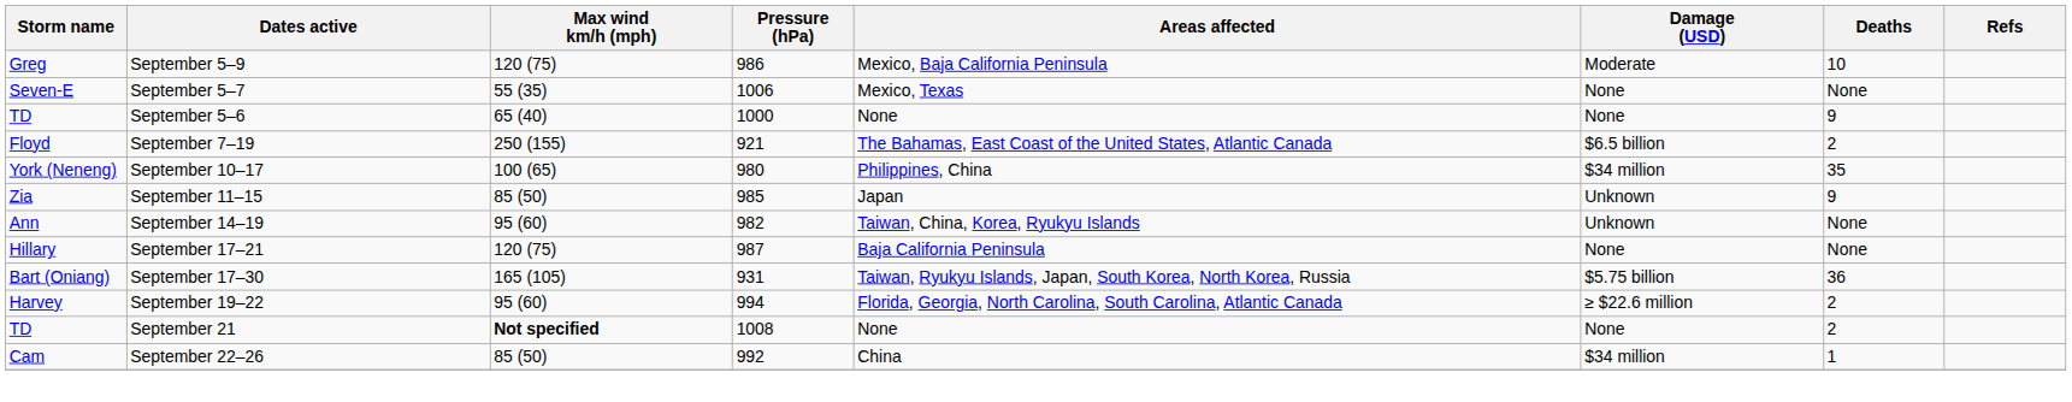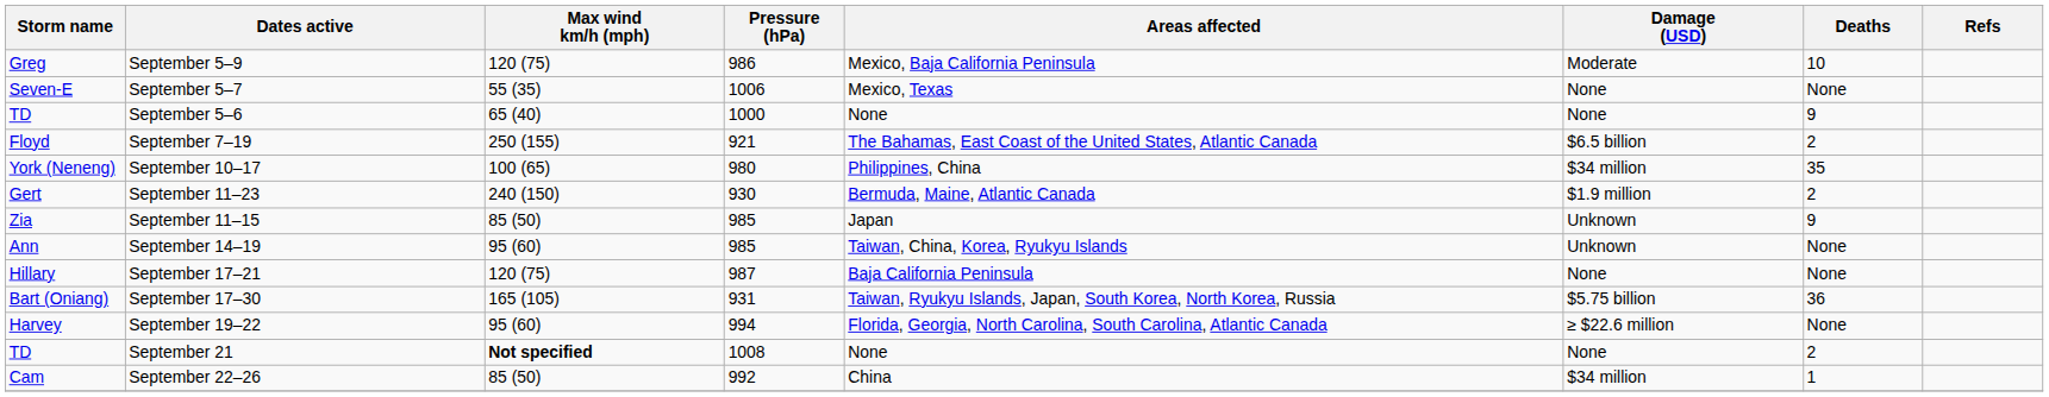 <table class="wikitable sortable">
 <tr>
 <th width="5%">Storm name</th>
 <th width="15%">Dates active</th>
 <th width="10%">Max wind<br>km/h (mph)</th>
 <th width="5%">Pressure<br>(hPa)</th>
 <th width="30%">Areas affected</th>
 <th width="10%">Damage<br>(<a href='#'>USD</a>)</th>
 <th width="5%">Deaths</th>
 <th width="5%">Refs</th>
 </tr>
 <tr>
 <td><a href='#'>Greg</a></td>
 <td>September 5–9</td>
 <td>120 (75)</td>
 <td>986</td>
 <td>Mexico, <a href='#'>Baja California Peninsula</a></td>
 <td>Moderate</td>
 <td>10</td>
 <td></td>
 </tr>
 <tr>
 <td><a href='#'>Seven-E</a></td>
 <td>September 5–7</td>
 <td>55 (35)</td>
 <td>1006</td>
 <td>Mexico, <a href='#'>Texas</a></td>
 <td>None</td>
 <td>None</td>
 <td></td>
 </tr>
 <tr>
 <td><a href='#'>TD</a></td>
 <td>September 5–6</td>
 <td>65 (40)</td>
 <td>1000</td>
 <td>None</td>
 <td>None</td>
 <td>9</td>
 <td></td>
 </tr>
 <tr>
 <td><a href='#'>Floyd</a></td>
 <td>September 7–19</td>
 <td>250 (155)</td>
 <td>921</td>
 <td><a href='#'>The Bahamas</a>, <a href='#'>East Coast of the United States</a>, <a href='#'>Atlantic Canada</a></td>
 <td>$6.5 billion</td>
 <td>2</td>
 <td></td>
 </tr>
 <tr>
 <td><a href='#'>York (Neneng)</a></td>
 <td>September 10–17</td>
 <td>100 (65)</td>
 <td>980</td>
 <td><a href='#'>Philippines</a>, China</td>
 <td>$34 million</td>
 <td>35</td>
 <td></td>
 </tr>
 <tr>
+<td><a href='#'>Gert</a></td>
+<td>September 11–23</td>
+<td>240 (150)</td>
+<td>930</td>
+<td><a href='#'>Bermuda</a>, <a href='#'>Maine</a>, <a href='#'>Atlantic Canada</a></td>
+<td>$1.9 million</td>
+<td>2</td>
+<td></td>
+</tr>
+<tr>
 <td><a href='#'>Zia</a></td>
 <td>September 11–15</td>
 <td>85 (50)</td>
 <td>985</td>
 <td>Japan</td>
 <td>Unknown</td>
 <td>9</td>
 <td></td>
 </tr>
 <tr>
 <td><a href='#'>Ann</a></td>
 <td>September 14–19</td>
 <td>95 (60)</td>
-<td>982</td>
+<td>985</td>
 <td><a href='#'>Taiwan</a>, China, <a href='#'>Korea</a>, <a href='#'>Ryukyu Islands</a></td>
 <td>Unknown</td>
 <td>None</td>
 <td></td>
 </tr>
 <tr>
 <td><a href='#'>Hillary</a></td>
 <td>September 17–21</td>
 <td>120 (75)</td>
 <td>987</td>
 <td><a href='#'>Baja California Peninsula</a></td>
 <td>None</td>
 <td>None</td>
 <td></td>
 </tr>
 <tr>
 <td><a href='#'>Bart (Oniang)</a></td>
 <td>September 17–30</td>
 <td>165 (105)</td>
 <td>931</td>
 <td><a href='#'>Taiwan</a>, <a href='#'>Ryukyu Islands</a>, Japan, <a href='#'>South Korea</a>, <a href='#'>North Korea</a>, Russia</td>
 <td>$5.75 billion</td>
 <td>36</td>
 <td></td>
 </tr>
 <tr>
 <td><a href='#'>Harvey</a></td>
 <td>September 19–22</td>
 <td>95 (60)</td>
 <td>994</td>
 <td><a href='#'>Florida</a>, <a href='#'>Georgia</a>, <a href='#'>North Carolina</a>, <a href='#'>South Carolina</a>, <a href='#'>Atlantic Canada</a></td>
 <td>≥ $22.6 million</td>
-<td>2</td>
+<td>None</td>
 <td></td>
 </tr>
 <tr>
 <td><a href='#'>TD</a></td>
 <td>September 21</td>
 <td><strong>Not specified</strong></td>
 <td>1008</td>
 <td>None</td>
 <td>None</td>
 <td>2</td>
 <td></td>
 </tr>
 <tr>
 <td><a href='#'>Cam</a></td>
 <td>September 22–26</td>
 <td>85 (50)</td>
 <td>992</td>
 <td>China</td>
 <td>$34 million</td>
 <td>1</td>
 <td></td>
 </tr>
 <tr>
 </tr>
 </table>
